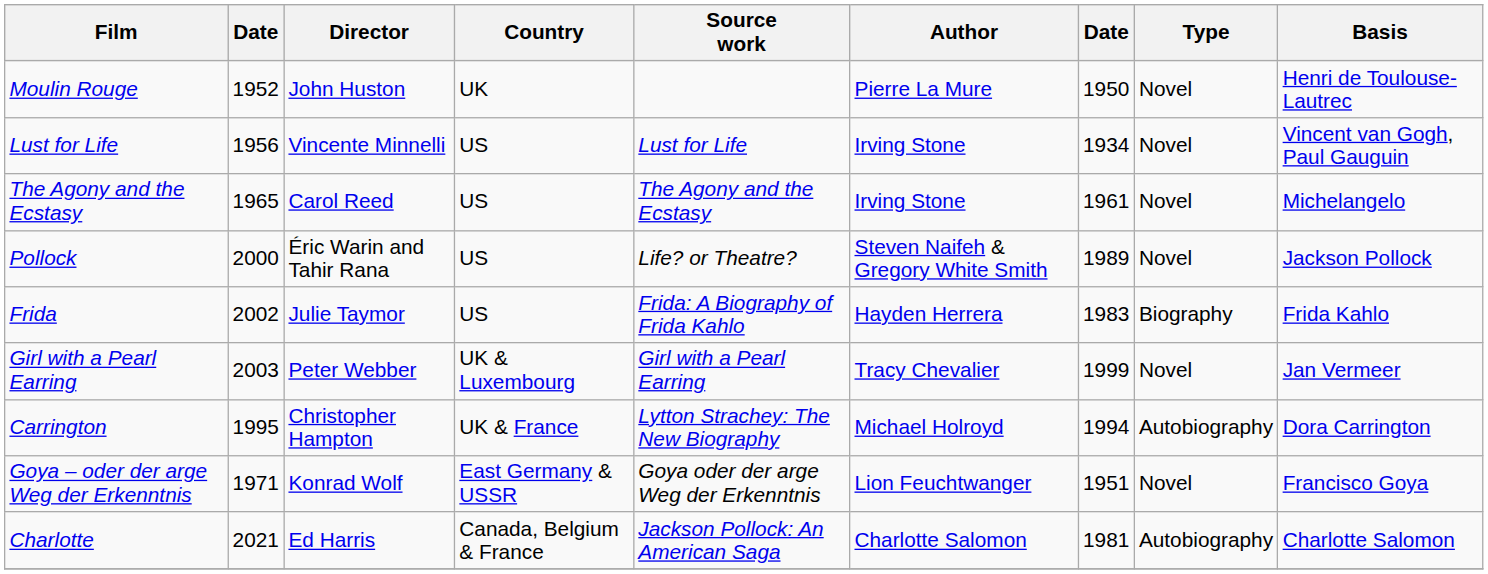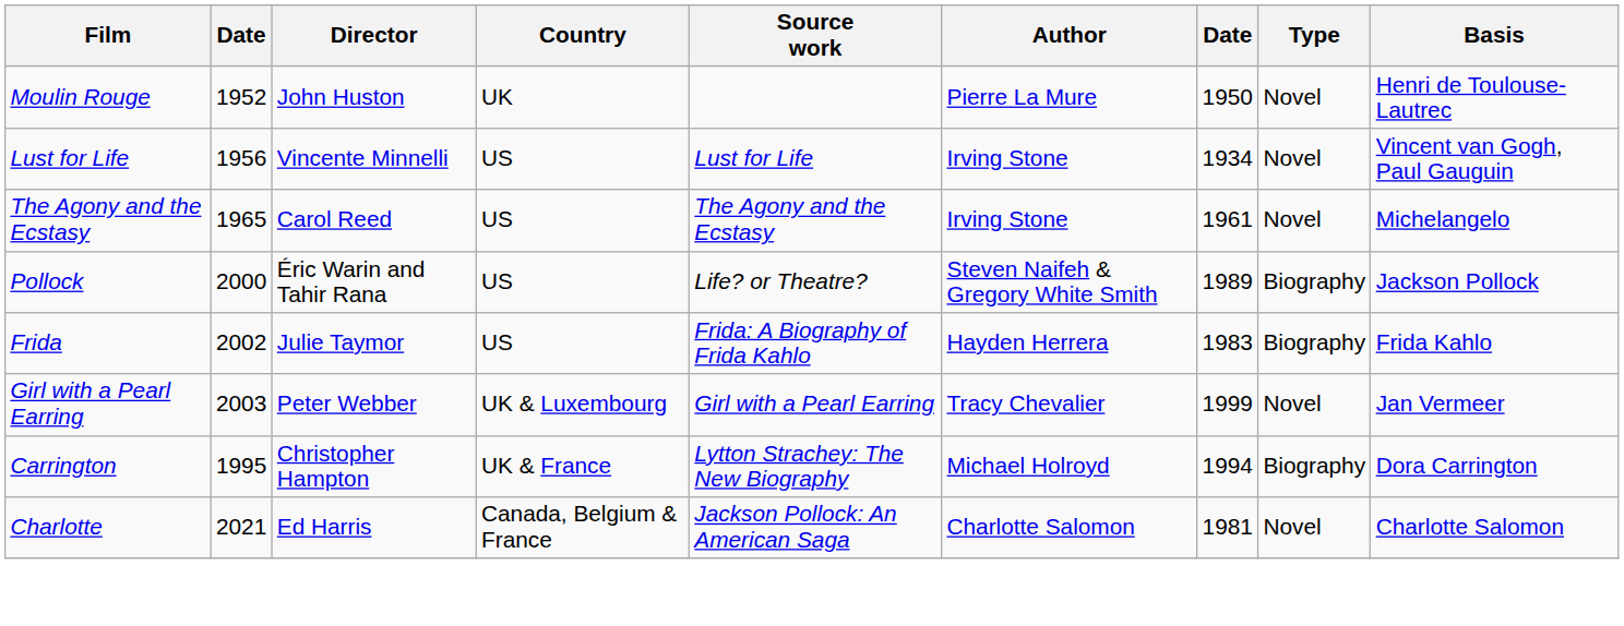 <table class="wikitable" style=width:90%>
 <tr bgcolor="#CCCCCC">
 <th>Film</th>
 <th>Date</th>
 <th>Director</th>
 <th>Country</th>
 <th>Source<br>work</th>
 <th>Author</th>
 <th>Date</th>
 <th>Type</th>
 <th>Basis</th>
 </tr>
 <tr>
 <td><em><a href='#'>Moulin Rouge</a></em></td>
 <td>1952</td>
 <td><a href='#'>John Huston</a></td>
 <td>UK</td>
 <td></td>
 <td><a href='#'>Pierre La Mure</a></td>
 <td>1950</td>
 <td>Novel</td>
 <td><a href='#'>Henri de Toulouse-Lautrec</a></td>
 </tr>
 <tr>
 <td><em><a href='#'>Lust for Life</a></em></td>
 <td>1956</td>
 <td><a href='#'>Vincente Minnelli</a></td>
 <td>US</td>
 <td><em><a href='#'>Lust for Life</a></em></td>
 <td><a href='#'>Irving Stone</a></td>
 <td>1934</td>
 <td>Novel</td>
 <td><a href='#'>Vincent van Gogh</a>, <a href='#'>Paul Gauguin</a></td>
 </tr>
 <tr>
 <td><em><a href='#'>The Agony and the Ecstasy</a></em></td>
 <td>1965</td>
 <td><a href='#'>Carol Reed</a></td>
 <td>US</td>
 <td><em><a href='#'>The Agony and the Ecstasy</a></em></td>
 <td><a href='#'>Irving Stone</a></td>
 <td>1961</td>
 <td>Novel</td>
 <td><a href='#'>Michelangelo</a></td>
 </tr>
 <tr>
 <td><em><a href='#'>Pollock</a></em></td>
 <td>2000</td>
 <td>Éric Warin and Tahir Rana</td>
 <td>US</td>
 <td><em>Life?  or Theatre?</em></td>
 <td><a href='#'>Steven Naifeh</a> & <a href='#'>Gregory White Smith</a></td>
 <td>1989</td>
-<td>Novel</td>
+<td>Biography</td>
 <td><a href='#'>Jackson Pollock</a></td>
 </tr>
 <tr>
 <td><em><a href='#'>Frida</a></em></td>
 <td>2002</td>
 <td><a href='#'>Julie Taymor</a></td>
 <td>US</td>
 <td><em><a href='#'>Frida: A Biography of Frida Kahlo</a></em></td>
 <td><a href='#'>Hayden Herrera</a></td>
 <td>1983</td>
 <td>Biography</td>
 <td><a href='#'>Frida Kahlo</a></td>
 </tr>
 <tr>
 <td><em><a href='#'>Girl with a Pearl Earring</a></em></td>
 <td>2003</td>
 <td><a href='#'>Peter Webber</a></td>
 <td>UK & <a href='#'>Luxembourg</a></td>
 <td><em><a href='#'>Girl with a Pearl Earring</a></em></td>
 <td><a href='#'>Tracy Chevalier</a></td>
 <td>1999</td>
 <td>Novel</td>
 <td><a href='#'>Jan Vermeer</a></td>
 </tr>
 <tr>
 <td><em><a href='#'>Carrington</a></em></td>
 <td>1995</td>
 <td><a href='#'>Christopher Hampton</a></td>
 <td>UK & <a href='#'>France</a></td>
 <td><em><a href='#'>Lytton Strachey: The New Biography</a></em></td>
 <td><a href='#'>Michael Holroyd</a></td>
 <td>1994</td>
-<td>Autobiography</td>
+<td>Biography</td>
 <td><a href='#'>Dora Carrington</a></td>
-</tr>
-<tr>
-<td><em><a href='#'>Goya – oder der arge Weg der Erkenntnis</a></em></td>
-<td>1971</td>
-<td><a href='#'>Konrad Wolf</a></td>
-<td><a href='#'>East Germany</a> & <a href='#'>USSR</a></td>
-<td><em>Goya oder der arge Weg der Erkenntnis</em></td>
-<td><a href='#'>Lion Feuchtwanger</a></td>
-<td>1951</td>
-<td>Novel</td>
-<td><a href='#'>Francisco Goya</a></td>
 </tr>
 <tr>
 <td><em><a href='#'>Charlotte</a></em></td>
 <td>2021</td>
 <td><a href='#'>Ed Harris</a></td>
 <td>Canada, Belgium & France</td>
 <td><em><a href='#'>Jackson Pollock: An American Saga</a></em> </td>
 <td><a href='#'>Charlotte Salomon</a></td>
 <td>1981</td>
-<td>Autobiography</td>
+<td>Novel</td>
 <td><a href='#'>Charlotte Salomon</a></td>
 </tr>
 <tr>
 </tr>
 </table>
